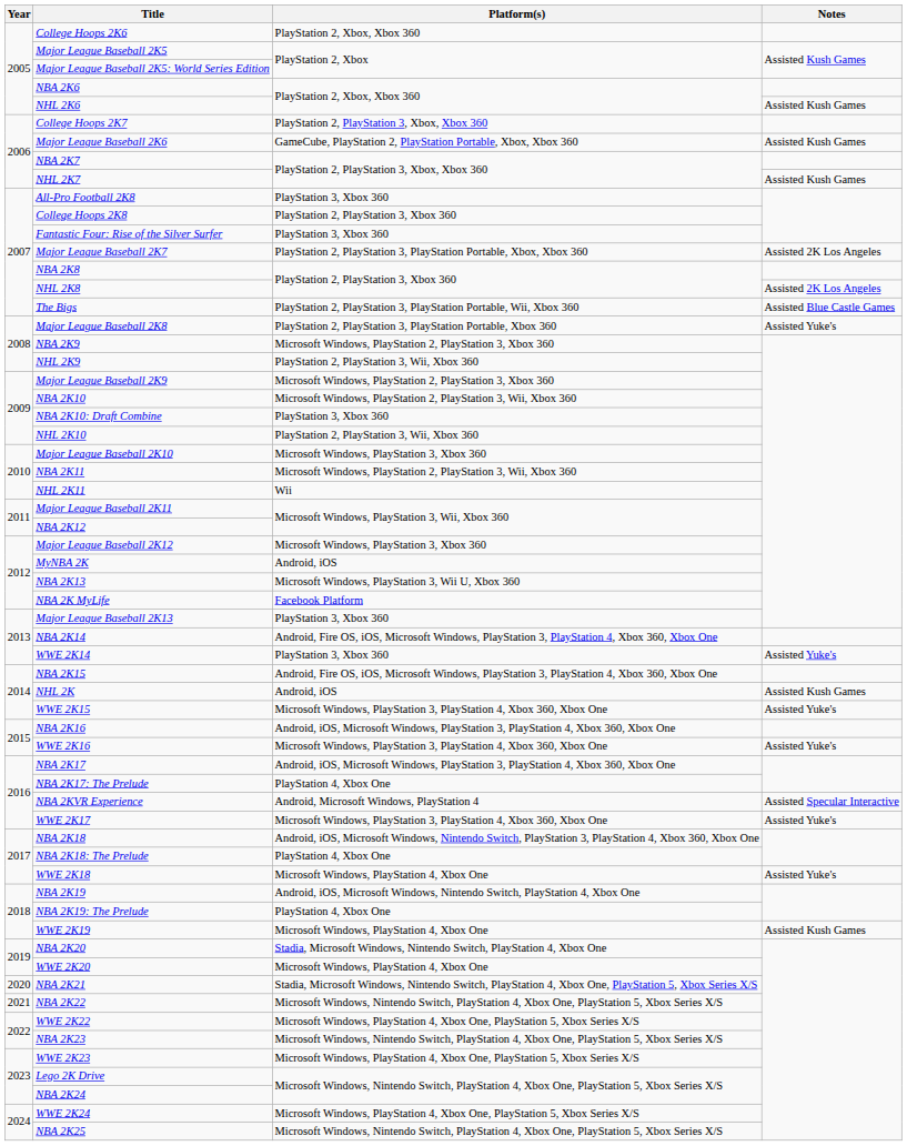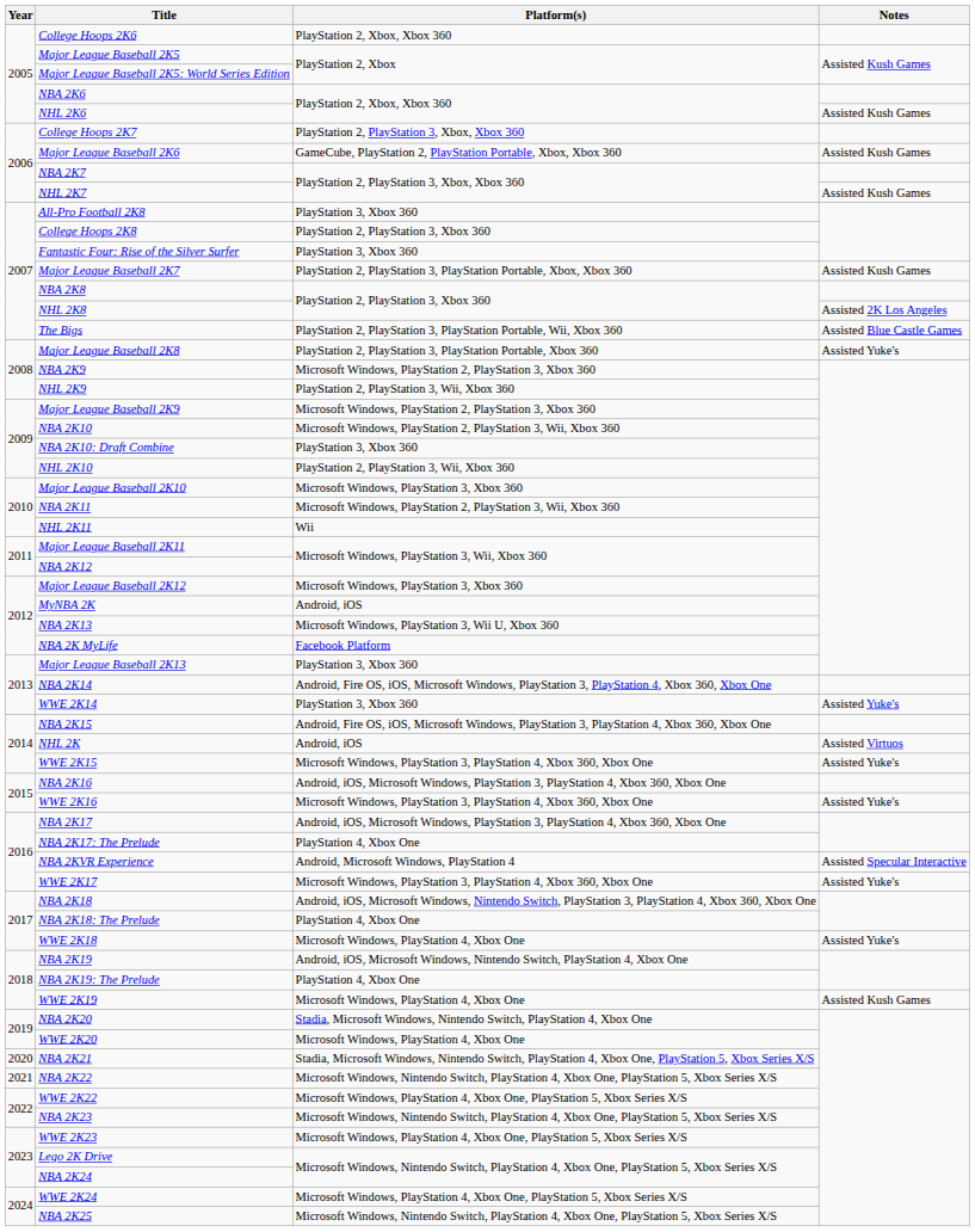 <table class="wikitable sortable">
 <tr>
 <th>Year</th>
 <th>Title</th>
 <th>Platform(s)</th>
 <th>Notes</th>
 </tr>
 <tr>
 <td rowspan="5">2005</td>
 <td><em><a href='#'>College Hoops 2K6</a></em></td>
 <td>PlayStation 2, Xbox, Xbox 360</td>
 <td></td>
 </tr>
 <tr>
 <td><em><a href='#'>Major League Baseball 2K5</a></em></td>
 <td rowspan="2">PlayStation 2, Xbox</td>
 <td rowspan="2">Assisted <a href='#'>Kush Games</a></td>
 </tr>
 <tr>
 <td><em><a href='#'>Major League Baseball 2K5: World Series Edition</a></em></td>
 </tr>
 <tr>
 <td><em><a href='#'>NBA 2K6</a></em></td>
 <td rowspan="2">PlayStation 2, Xbox, Xbox 360</td>
 <td></td>
 </tr>
 <tr>
 <td><em><a href='#'>NHL 2K6</a></em></td>
 <td>Assisted Kush Games</td>
 </tr>
 <tr>
 <td rowspan="4">2006</td>
 <td><em><a href='#'>College Hoops 2K7</a></em></td>
 <td>PlayStation 2, <a href='#'>PlayStation 3</a>, Xbox, <a href='#'>Xbox 360</a></td>
 <td></td>
 </tr>
 <tr>
 <td><em><a href='#'>Major League Baseball 2K6</a></em></td>
 <td>GameCube, PlayStation 2, <a href='#'>PlayStation Portable</a>, Xbox, Xbox 360</td>
 <td>Assisted Kush Games</td>
 </tr>
 <tr>
 <td><em><a href='#'>NBA 2K7</a></em></td>
 <td rowspan="2">PlayStation 2, PlayStation 3, Xbox, Xbox 360</td>
 <td></td>
 </tr>
 <tr>
 <td><em><a href='#'>NHL 2K7</a></em></td>
 <td>Assisted Kush Games</td>
 </tr>
 <tr>
 <td rowspan="7">2007</td>
 <td><em><a href='#'>All-Pro Football 2K8</a></em></td>
 <td>PlayStation 3, Xbox 360</td>
 <td rowspan="3"></td>
 </tr>
 <tr>
 <td><em><a href='#'>College Hoops 2K8</a></em></td>
 <td>PlayStation 2, PlayStation 3, Xbox 360</td>
 </tr>
 <tr>
 <td><em><a href='#'>Fantastic Four: Rise of the Silver Surfer</a></em></td>
 <td>PlayStation 3, Xbox 360</td>
 </tr>
 <tr>
 <td><em><a href='#'>Major League Baseball 2K7</a></em></td>
 <td>PlayStation 2, PlayStation 3, PlayStation Portable, Xbox, Xbox 360</td>
-<td>Assisted 2K Los Angeles</td>
+<td>Assisted Kush Games</td>
 </tr>
 <tr>
 <td><em><a href='#'>NBA 2K8</a></em></td>
 <td rowspan="2">PlayStation 2, PlayStation 3, Xbox 360</td>
 <td></td>
 </tr>
 <tr>
 <td><em><a href='#'>NHL 2K8</a></em></td>
 <td>Assisted <a href='#'>2K Los Angeles</a></td>
 </tr>
 <tr>
 <td><em><a href='#'>The Bigs</a></em></td>
 <td>PlayStation 2, PlayStation 3, PlayStation Portable, Wii, Xbox 360</td>
 <td>Assisted <a href='#'>Blue Castle Games</a></td>
 </tr>
 <tr>
 <td rowspan="3">2008</td>
 <td><em><a href='#'>Major League Baseball 2K8</a></em></td>
 <td>PlayStation 2, PlayStation 3, PlayStation Portable, Xbox 360</td>
 <td>Assisted Yuke's</td>
 </tr>
 <tr>
 <td><em><a href='#'>NBA 2K9</a></em></td>
 <td>Microsoft Windows, PlayStation 2, PlayStation 3, Xbox 360</td>
 <td rowspan="16"></td>
 </tr>
 <tr>
 <td><em><a href='#'>NHL 2K9</a></em></td>
 <td>PlayStation 2, PlayStation 3, Wii, Xbox 360</td>
 </tr>
 <tr>
 <td rowspan="4">2009</td>
 <td><em><a href='#'>Major League Baseball 2K9</a></em></td>
 <td>Microsoft Windows, PlayStation 2, PlayStation 3, Xbox 360</td>
 </tr>
 <tr>
 <td><em><a href='#'>NBA 2K10</a></em></td>
 <td>Microsoft Windows, PlayStation 2, PlayStation 3, Wii, Xbox 360</td>
 </tr>
 <tr>
 <td><em><a href='#'>NBA 2K10: Draft Combine</a></em></td>
 <td>PlayStation 3, Xbox 360</td>
 </tr>
 <tr>
 <td><em><a href='#'>NHL 2K10</a></em></td>
 <td>PlayStation 2, PlayStation 3, Wii, Xbox 360</td>
 </tr>
 <tr>
 <td rowspan="3">2010</td>
 <td><em><a href='#'>Major League Baseball 2K10</a></em></td>
 <td>Microsoft Windows, PlayStation 3, Xbox 360</td>
 </tr>
 <tr>
 <td><em><a href='#'>NBA 2K11</a></em></td>
 <td>Microsoft Windows, PlayStation 2, PlayStation 3, Wii, Xbox 360</td>
 </tr>
 <tr>
 <td><em><a href='#'>NHL 2K11</a></em></td>
 <td>Wii</td>
 </tr>
 <tr>
 <td rowspan="2">2011</td>
 <td><em><a href='#'>Major League Baseball 2K11</a></em></td>
 <td rowspan="2">Microsoft Windows, PlayStation 3, Wii, Xbox 360</td>
 </tr>
 <tr>
 <td><em><a href='#'>NBA 2K12</a></em></td>
 </tr>
 <tr>
 <td rowspan="4">2012</td>
 <td><em><a href='#'>Major League Baseball 2K12</a></em></td>
 <td>Microsoft Windows, PlayStation 3, Xbox 360</td>
 </tr>
 <tr>
 <td><em><a href='#'>MyNBA 2K</a></em></td>
 <td>Android, iOS</td>
 </tr>
 <tr>
 <td><em><a href='#'>NBA 2K13</a></em></td>
 <td>Microsoft Windows, PlayStation 3, Wii U, Xbox 360</td>
 </tr>
 <tr>
 <td><em><a href='#'>NBA 2K MyLife</a></em></td>
 <td><a href='#'>Facebook Platform</a></td>
 </tr>
 <tr>
 <td rowspan="3">2013</td>
 <td><em><a href='#'>Major League Baseball 2K13</a></em></td>
 <td>PlayStation 3, Xbox 360</td>
 </tr>
 <tr>
 <td><em><a href='#'>NBA 2K14</a></em></td>
 <td>Android, Fire OS, iOS, Microsoft Windows, PlayStation 3, <a href='#'>PlayStation 4</a>, Xbox 360, <a href='#'>Xbox One</a></td>
 <td></td>
 </tr>
 <tr>
 <td><em><a href='#'>WWE 2K14</a></em></td>
 <td>PlayStation 3, Xbox 360</td>
 <td>Assisted <a href='#'>Yuke's</a></td>
 </tr>
 <tr>
 <td rowspan="3">2014</td>
 <td><em><a href='#'>NBA 2K15</a></em></td>
 <td>Android, Fire OS, iOS, Microsoft Windows, PlayStation 3, PlayStation 4, Xbox 360, Xbox One</td>
 <td></td>
 </tr>
 <tr>
 <td><em><a href='#'>NHL 2K</a></em></td>
 <td>Android, iOS</td>
-<td>Assisted Kush Games</td>
+<td>Assisted <a href='#'>Virtuos</a></td>
 </tr>
 <tr>
 <td><em><a href='#'>WWE 2K15</a></em></td>
 <td>Microsoft Windows, PlayStation 3, PlayStation 4, Xbox 360, Xbox One</td>
 <td>Assisted Yuke's</td>
 </tr>
 <tr>
 <td rowspan="2">2015</td>
 <td><em><a href='#'>NBA 2K16</a></em></td>
 <td>Android, iOS, Microsoft Windows, PlayStation 3, PlayStation 4, Xbox 360, Xbox One</td>
 <td></td>
 </tr>
 <tr>
 <td><em><a href='#'>WWE 2K16</a></em></td>
 <td>Microsoft Windows, PlayStation 3, PlayStation 4, Xbox 360, Xbox One</td>
 <td>Assisted Yuke's</td>
 </tr>
 <tr>
 <td rowspan="4">2016</td>
 <td><em><a href='#'>NBA 2K17</a></em></td>
 <td>Android, iOS, Microsoft Windows, PlayStation 3, PlayStation 4, Xbox 360, Xbox One</td>
 <td rowspan="2"></td>
 </tr>
 <tr>
 <td><em><a href='#'>NBA 2K17: The Prelude</a></em></td>
 <td>PlayStation 4, Xbox One</td>
 </tr>
 <tr>
 <td><em><a href='#'>NBA 2KVR Experience</a></em></td>
 <td>Android, Microsoft Windows, PlayStation 4</td>
 <td>Assisted <a href='#'>Specular Interactive</a></td>
 </tr>
 <tr>
 <td><em><a href='#'>WWE 2K17</a></em></td>
 <td>Microsoft Windows, PlayStation 3, PlayStation 4, Xbox 360, Xbox One</td>
 <td>Assisted Yuke's</td>
 </tr>
 <tr>
 <td rowspan="3">2017</td>
 <td><em><a href='#'>NBA 2K18</a></em></td>
 <td>Android, iOS, Microsoft Windows, <a href='#'>Nintendo Switch</a>, PlayStation 3, PlayStation 4, Xbox 360, Xbox One</td>
 <td rowspan="2"></td>
 </tr>
 <tr>
 <td><em><a href='#'>NBA 2K18: The Prelude</a></em></td>
 <td>PlayStation 4, Xbox One</td>
 </tr>
 <tr>
 <td><em><a href='#'>WWE 2K18</a></em></td>
 <td>Microsoft Windows, PlayStation 4, Xbox One</td>
 <td>Assisted Yuke's</td>
 </tr>
 <tr>
 <td rowspan="3">2018</td>
 <td><em><a href='#'>NBA 2K19</a></em></td>
 <td>Android, iOS, Microsoft Windows, Nintendo Switch, PlayStation 4, Xbox One</td>
 <td rowspan="2"></td>
 </tr>
 <tr>
 <td><em><a href='#'>NBA 2K19: The Prelude</a></em></td>
 <td>PlayStation 4, Xbox One</td>
 </tr>
 <tr>
 <td><em><a href='#'>WWE 2K19</a></em></td>
 <td>Microsoft Windows, PlayStation 4, Xbox One</td>
 <td>Assisted Kush Games</td>
 </tr>
 <tr>
 <td rowspan="2">2019</td>
 <td><em><a href='#'>NBA 2K20</a></em></td>
 <td><a href='#'>Stadia</a>, Microsoft Windows, Nintendo Switch, PlayStation 4, Xbox One</td>
 </tr>
 <tr>
 <td><em><a href='#'>WWE 2K20</a></em></td>
 <td>Microsoft Windows, PlayStation 4, Xbox One</td>
 </tr>
 <tr>
 <td>2020</td>
 <td><em><a href='#'>NBA 2K21</a></em></td>
 <td>Stadia, Microsoft Windows, Nintendo Switch, PlayStation 4, Xbox One, <a href='#'>PlayStation 5</a>, <a href='#'>Xbox Series X/S</a></td>
 </tr>
 <tr>
 <td>2021</td>
 <td><em><a href='#'>NBA 2K22</a></em></td>
 <td>Microsoft Windows, Nintendo Switch, PlayStation 4, Xbox One, PlayStation 5, Xbox Series X/S</td>
 </tr>
 <tr>
 <td rowspan="2">2022</td>
 <td><em><a href='#'>WWE 2K22</a></em></td>
 <td>Microsoft Windows, PlayStation 4, Xbox One, PlayStation 5, Xbox Series X/S</td>
 </tr>
 <tr>
 <td><em><a href='#'>NBA 2K23</a></em></td>
 <td>Microsoft Windows, Nintendo Switch, PlayStation 4, Xbox One, PlayStation 5, Xbox Series X/S</td>
 </tr>
 <tr>
 <td rowspan="3">2023</td>
 <td><em><a href='#'>WWE 2K23</a></em></td>
 <td>Microsoft Windows, PlayStation 4, Xbox One, PlayStation 5, Xbox Series X/S</td>
 </tr>
 <tr>
 <td><em><a href='#'>Lego 2K Drive</a></em></td>
 <td rowspan="2">Microsoft Windows, Nintendo Switch, PlayStation 4, Xbox One, PlayStation 5, Xbox Series X/S</td>
 </tr>
 <tr>
 <td><em><a href='#'>NBA 2K24</a></em></td>
 </tr>
 <tr>
 <td rowspan="2">2024</td>
 <td><em><a href='#'>WWE 2K24</a></em></td>
 <td>Microsoft Windows, PlayStation 4, Xbox One, PlayStation 5, Xbox Series X/S</td>
 </tr>
 <tr>
 <td><em><a href='#'>NBA 2K25</a></em></td>
 <td>Microsoft Windows, Nintendo Switch, PlayStation 4, Xbox One, PlayStation 5, Xbox Series X/S</td>
 </tr>
 </table>
